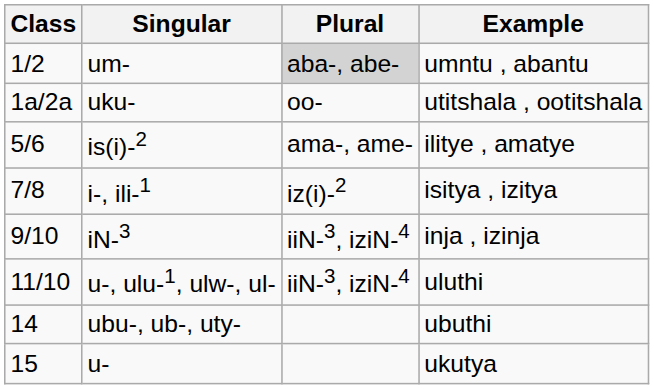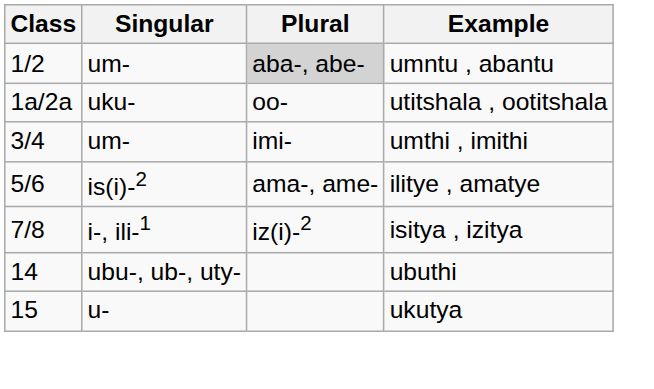 <table class="wikitable">
 <tr>
 <th>Class</th>
 <th>Singular</th>
 <th>Plural</th>
 <th>Example</th>
 </tr>
 <tr>
 <td>1/2</td>
 <td>um-</td>
 <td style="background: lightgrey;">aba-, abe-</td>
 <td>umntu , abantu</td>
 </tr>
 <tr>
 <td>1a/2a</td>
 <td>uku-</td>
 <td>oo-</td>
 <td>utitshala , ootitshala</td>
 </tr>
 <tr>
+<td>3/4</td>
+<td>um-</td>
+<td>imi-</td>
+<td>umthi , imithi</td>
+</tr>
+<tr>
 <td>5/6</td>
 <td>is(i)-<sup>2</sup></td>
 <td>ama-, ame-</td>
 <td>ilitye , amatye</td>
 </tr>
 <tr>
 <td>7/8</td>
 <td>i-, ili-<sup>1</sup></td>
 <td>iz(i)-<sup>2</sup></td>
 <td>isitya , izitya</td>
-</tr>
-<tr>
-<td>9/10</td>
-<td>iN-<sup>3</sup></td>
-<td>iiN-<sup>3</sup>, iziN-<sup>4</sup></td>
-<td>inja , izinja</td>
-</tr>
-<tr>
-<td>11/10</td>
-<td>u-, ulu-<sup>1</sup>, ulw-, ul-</td>
-<td>iiN-<sup>3</sup>, iziN-<sup>4</sup></td>
-<td>uluthi</td>
 </tr>
 <tr>
 <td>14</td>
 <td>ubu-, ub-, uty-</td>
 <td></td>
 <td>ubuthi</td>
 </tr>
 <tr>
 <td>15</td>
 <td>u-</td>
 <td></td>
 <td>ukutya</td>
 </tr>
 </table>
